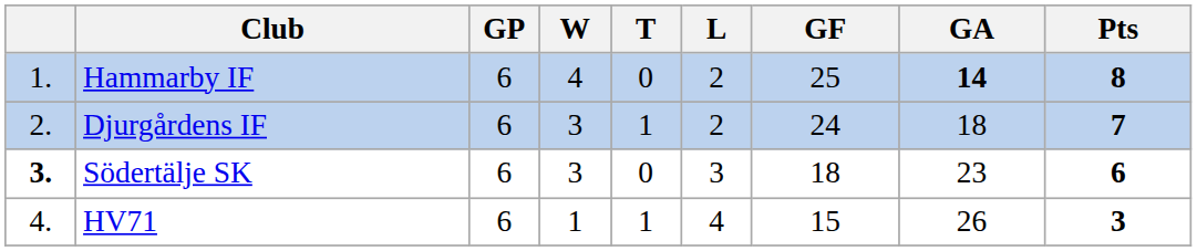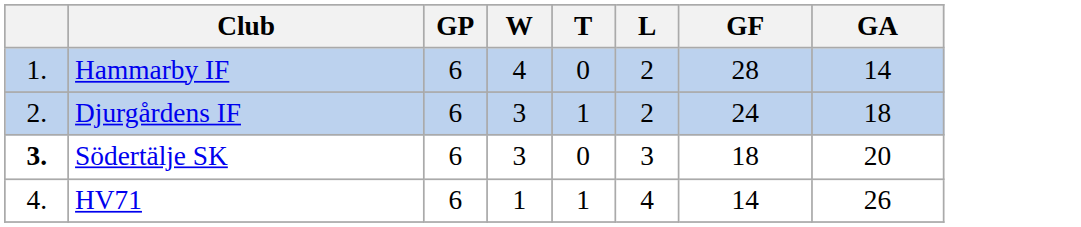 <table class="wikitable">
 <tr>
 <th width="30"></th>
 <th width="200">Club</th>
 <th width="30">GP</th>
 <th width="30">W</th>
 <th width="30">T</th>
 <th width="30">L</th>
 <th width="70">GF</th>
 <th width="70">GA</th>
-<th width="70">Pts</th>
 </tr>
 <tr bgcolor="#BCD2EE" align="center">
 <td>1.</td>
 <td align="left"><a href='#'>Hammarby IF</a></td>
 <td>6</td>
 <td>4</td>
 <td>0</td>
 <td>2</td>
-<td>25</td>
-<td><strong>14</strong></td>
-<td><strong>8</strong></td>
+<td>28</td>
+<td>14</td>
 </tr>
 <tr bgcolor="#BCD2EE" align="center">
 <td>2.</td>
 <td align="left"><a href='#'>Djurgårdens IF</a></td>
 <td>6</td>
 <td>3</td>
 <td>1</td>
 <td>2</td>
 <td>24</td>
 <td>18</td>
-<td><strong>7</strong></td>
 </tr>
 <tr bgcolor="#FFFFFF" align="center">
 <td><strong>3.</strong></td>
 <td align="left"><a href='#'>Södertälje SK</a></td>
 <td>6</td>
 <td>3</td>
 <td>0</td>
 <td>3</td>
 <td>18</td>
-<td>23</td>
-<td><strong>6</strong></td>
+<td>20</td>
 </tr>
 <tr bgcolor="#FFFFFF" align="center">
 <td>4.</td>
 <td align="left"><a href='#'>HV71</a></td>
 <td>6</td>
 <td>1</td>
 <td>1</td>
 <td>4</td>
-<td>15</td>
+<td>14</td>
 <td>26</td>
-<td><strong>3</strong></td>
 </tr>
 </table>
